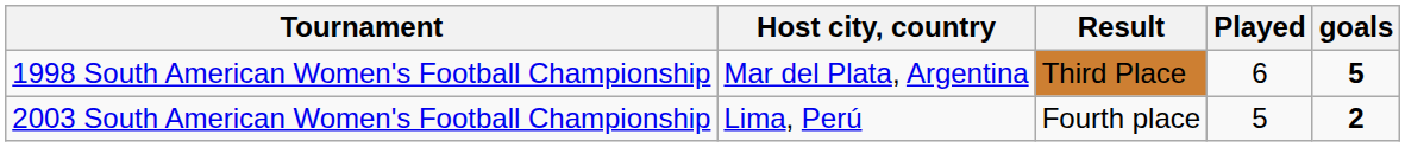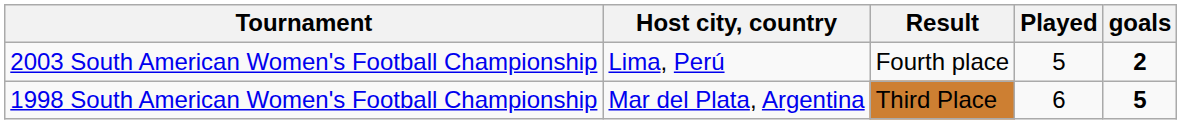 <table class="wikitable">
 <tr>
 <th>Tournament</th>
 <th>Host city, country</th>
 <th>Result</th>
 <th>Played</th>
 <th>goals</th>
 </tr>
 <tr>
+<td><a href='#'>2003 South American Women's Football Championship</a></td>
+<td><a href='#'>Lima</a>, <a href='#'>Perú</a></td>
+<td>Fourth place</td>
+<td align="center">5</td>
+<td align="center"><strong>2</strong></td>
+</tr>
+<tr>
 <td><a href='#'>1998 South American Women's Football Championship</a></td>
 <td><a href='#'>Mar del Plata</a>, <a href='#'>Argentina</a></td>
 <td bgcolor="#cd7f32">Third Place</td>
 <td align="center">6</td>
 <td align="center"><strong>5</strong></td>
 </tr>
-<tr>
-<td><a href='#'>2003 South American Women's Football Championship</a></td>
-<td><a href='#'>Lima</a>, <a href='#'>Perú</a></td>
-<td>Fourth place</td>
-<td align="center">5</td>
-<td align="center"><strong>2</strong></td>
-</tr>
 </table>
